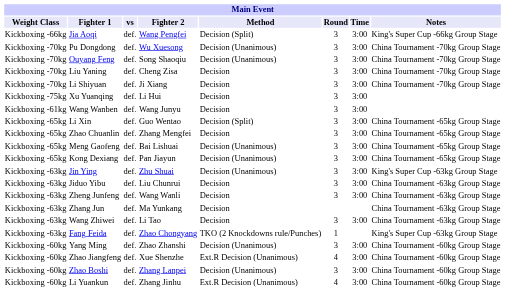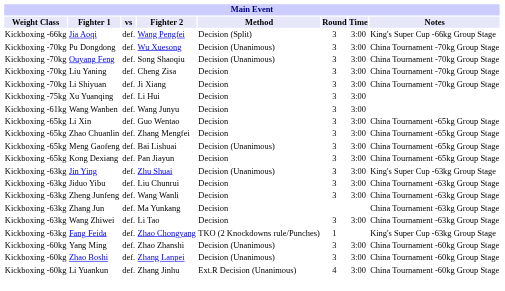 <table class="toccolours" style="font-size: 85%;">
 <tr>
 <th colspan="8" style="background-color: #ccf; color: #000080; text-align: center;"><strong>Main Event</strong></th>
 </tr>
 <tr>
 <th colspan="1" style="background-color: #E6E8FA; color: #000000; text-align: center;">Weight Class</th>
 <th colspan="1" style="background-color: #E6E8FA; color: #000000; text-align: center;">Fighter 1</th>
 <th colspan="1" style="background-color: #E6E8FA; color: #000000; text-align: center;">vs</th>
 <th colspan="1" style="background-color: #E6E8FA; color: #000000; text-align: center;">Fighter 2</th>
 <th colspan="1" style="background-color: #E6E8FA; color: #000000; text-align: center;">Method</th>
 <th colspan="1" style="background-color: #E6E8FA; color: #000000; text-align: center;">Round</th>
 <th colspan="1" style="background-color: #E6E8FA; color: #000000; text-align: center;">Time</th>
 <th colspan="1" style="background-color: #E6E8FA; color: #000000; text-align: center;">Notes</th>
 </tr>
 <tr>
 <td>Kickboxing -66kg</td>
 <td> <a href='#'>Jia Aoqi</a></td>
 <td align=center>def.</td>
 <td> <a href='#'>Wang Pengfei</a></td>
 <td>Decision (Split)</td>
 <td align=center>3</td>
 <td align=center>3:00</td>
 <td>King's Super Cup -66kg Group Stage</td>
 </tr>
 <tr>
 <td>Kickboxing -70kg</td>
 <td> Pu Dongdong</td>
 <td align=center>def.</td>
 <td> <a href='#'>Wu Xuesong</a></td>
 <td>Decision (Unanimous)</td>
 <td align=center>3</td>
 <td align=center>3:00</td>
 <td>China Tournament -70kg Group Stage</td>
 </tr>
 <tr>
 <td>Kickboxing -70kg</td>
 <td> <a href='#'>Ouyang Feng</a></td>
 <td align=center>def.</td>
 <td> Song Shaoqiu</td>
 <td>Decision (Unanimous)</td>
 <td align=center>3</td>
 <td align=center>3:00</td>
 <td>China Tournament -70kg Group Stage</td>
 </tr>
 <tr>
 <td>Kickboxing -70kg</td>
 <td> Liu Yaning</td>
 <td align=center>def.</td>
 <td> Cheng Zisa</td>
 <td>Decision</td>
 <td align=center>3</td>
 <td align=center>3:00</td>
 <td>China Tournament -70kg Group Stage</td>
 </tr>
 <tr>
 <td>Kickboxing -70kg</td>
 <td> Li Shiyuan</td>
 <td align=center>def.</td>
 <td> Ji Xiang</td>
 <td>Decision</td>
 <td align=center>3</td>
 <td align=center>3:00</td>
 <td>China Tournament -70kg Group Stage</td>
 </tr>
 <tr>
 <td>Kickboxing -75kg</td>
 <td> Xu Yuanqing</td>
 <td align=center>def.</td>
 <td> Li Hui</td>
 <td>Decision</td>
 <td align=center>3</td>
 <td align=center>3:00</td>
 <td></td>
 </tr>
 <tr>
 <td>Kickboxing -61kg</td>
 <td> Wang Wanben</td>
 <td align=center>def.</td>
 <td> Wang Junyu</td>
 <td>Decision</td>
 <td align=center>3</td>
 <td align=center>3:00</td>
 <td></td>
 </tr>
 <tr>
 <td>Kickboxing -65kg</td>
 <td> Li Xin</td>
 <td align=center>def.</td>
 <td> Guo Wentao</td>
-<td>Decision (Split)</td>
+<td>Decision</td>
 <td align=center>3</td>
 <td align=center>3:00</td>
 <td>China Tournament -65kg Group Stage</td>
 </tr>
 <tr>
 <td>Kickboxing -65kg</td>
 <td> Zhao Chuanlin</td>
 <td align=center>def.</td>
 <td> Zhang Mengfei</td>
 <td>Decision</td>
 <td align=center>3</td>
 <td align=center>3:00</td>
 <td>China Tournament -65kg Group Stage</td>
 </tr>
 <tr>
 <td>Kickboxing -65kg</td>
 <td> Meng Gaofeng</td>
 <td align=center>def.</td>
 <td> Bai Lishuai</td>
 <td>Decision (Unanimous)</td>
 <td align=center>3</td>
 <td align=center>3:00</td>
 <td>China Tournament -65kg Group Stage</td>
 </tr>
 <tr>
 <td>Kickboxing -65kg</td>
 <td> Kong Dexiang</td>
 <td align=center>def.</td>
 <td> Pan Jiayun</td>
-<td>Decision (Unanimous)</td>
+<td>Decision</td>
 <td align=center>3</td>
 <td align=center>3:00</td>
 <td>China Tournament -65kg Group Stage</td>
 </tr>
 <tr>
 <td>Kickboxing -63kg</td>
 <td> <a href='#'>Jin Ying</a></td>
 <td align=center>def.</td>
 <td> <a href='#'>Zhu Shuai</a></td>
 <td>Decision (Unanimous)</td>
 <td align=center>3</td>
 <td align=center>3:00</td>
 <td>King's Super Cup -63kg Group Stage</td>
 </tr>
 <tr>
 <td>Kickboxing -63kg</td>
 <td> Jiduo Yibu</td>
 <td align=center>def.</td>
 <td> Liu Chunrui</td>
 <td>Decision</td>
 <td align=center>3</td>
 <td align=center>3:00</td>
 <td>China Tournament -63kg Group Stage</td>
 </tr>
 <tr>
 <td>Kickboxing -63kg</td>
 <td> Zheng Junfeng</td>
 <td align=center>def.</td>
 <td> Wang Wanli</td>
 <td>Decision</td>
 <td align=center>3</td>
 <td align=center>3:00</td>
 <td>China Tournament -63kg Group Stage</td>
 </tr>
 <tr>
 <td>Kickboxing -63kg</td>
 <td> Zhang Jun</td>
 <td align=center>def.</td>
 <td> Ma Yunkang</td>
 <td>Decision</td>
 <td align=center></td>
 <td align=center></td>
 <td>China Tournament -63kg Group Stage</td>
 </tr>
 <tr>
 <td>Kickboxing -63kg</td>
 <td> Wang Zhiwei</td>
 <td align=center>def.</td>
 <td> Li Tao</td>
 <td>Decision</td>
 <td align=center>3</td>
 <td align=center>3:00</td>
 <td>China Tournament -63kg Group Stage</td>
 </tr>
 <tr>
 <td>Kickboxing -63kg</td>
 <td> <a href='#'>Fang Feida</a></td>
 <td align=center>def.</td>
 <td> <a href='#'>Zhao Chongyang</a></td>
 <td>TKO (2 Knockdowns rule/Punches)</td>
 <td align=center>1</td>
 <td align=center></td>
 <td>King's Super Cup -63kg Group Stage</td>
 </tr>
 <tr>
 <td>Kickboxing -60kg</td>
 <td> Yang Ming</td>
 <td align=center>def.</td>
 <td> Zhao Zhanshi</td>
 <td>Decision (Unanimous)</td>
 <td align=center>3</td>
 <td align=center>3:00</td>
 <td>China Tournament -60kg Group Stage</td>
 </tr>
 <tr>
 <td>Kickboxing -60kg</td>
-<td> Zhao Jiangfeng</td>
-<td align=center>def.</td>
-<td> Xue Shenzhe</td>
-<td>Ext.R Decision (Unanimous)</td>
-<td align=center>4</td>
-<td align=center>3:00</td>
-<td>China Tournament -60kg Group Stage</td>
-</tr>
-<tr>
-<td>Kickboxing -60kg</td>
 <td> <a href='#'>Zhao Boshi</a></td>
 <td align=center>def.</td>
 <td> <a href='#'>Zhang Lanpei</a></td>
 <td>Decision (Unanimous)</td>
 <td align=center>3</td>
 <td align=center>3:00</td>
 <td>China Tournament -60kg Group Stage</td>
 </tr>
 <tr>
 <td>Kickboxing -60kg</td>
 <td> Li Yuankun</td>
 <td align=center>def.</td>
 <td> Zhang Jinhu</td>
 <td>Ext.R Decision (Unanimous)</td>
 <td align=center>4</td>
 <td align=center>3:00</td>
 <td>China Tournament -60kg Group Stage</td>
 </tr>
 <tr>
 </tr>
 </table>
